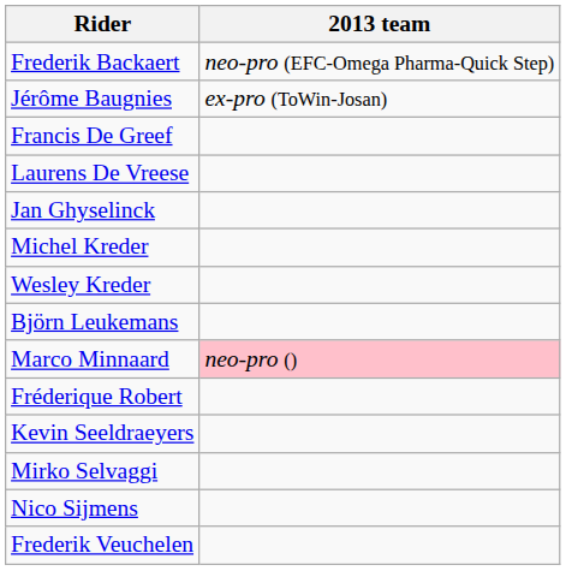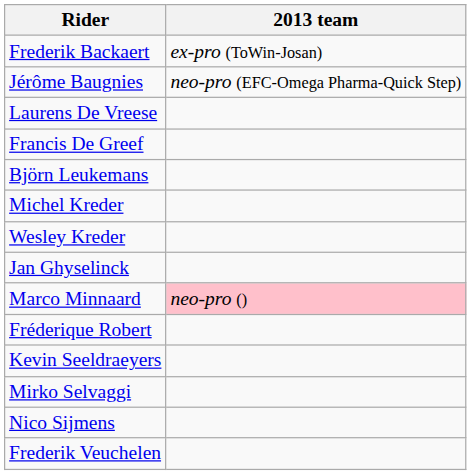 <table class="wikitable">
 <tr>
 <th>Rider</th>
 <th>2013 team</th>
 </tr>
 <tr>
 <td><a href='#'>Frederik Backaert</a></td>
+<td><em>ex-pro</em> <small>(ToWin-Josan)</small></td>
+</tr>
+<tr>
+<td><a href='#'>Jérôme Baugnies</a></td>
 <td><em>neo-pro</em> <small>(EFC-Omega Pharma-Quick Step)</small></td>
 </tr>
 <tr>
-<td><a href='#'>Jérôme Baugnies</a></td>
-<td><em>ex-pro</em> <small>(ToWin-Josan)</small></td>
+<td><a href='#'>Laurens De Vreese</a></td>
+<td></td>
 </tr>
 <tr>
 <td><a href='#'>Francis De Greef</a></td>
 <td></td>
 </tr>
 <tr>
-<td><a href='#'>Laurens De Vreese</a></td>
-<td></td>
-</tr>
-<tr>
-<td><a href='#'>Jan Ghyselinck</a></td>
+<td><a href='#'>Björn Leukemans</a></td>
 <td></td>
 </tr>
 <tr>
 <td><a href='#'>Michel Kreder</a></td>
 <td></td>
 </tr>
 <tr>
 <td><a href='#'>Wesley Kreder</a></td>
 <td></td>
 </tr>
 <tr>
-<td><a href='#'>Björn Leukemans</a></td>
+<td><a href='#'>Jan Ghyselinck</a></td>
 <td></td>
 </tr>
 <tr>
 <td><a href='#'>Marco Minnaard</a></td>
 <td style="background: pink;"><em>neo-pro</em> <small>()</small></td>
 </tr>
 <tr>
 <td><a href='#'>Fréderique Robert</a></td>
 <td></td>
 </tr>
 <tr>
 <td><a href='#'>Kevin Seeldraeyers</a></td>
 <td></td>
 </tr>
 <tr>
 <td><a href='#'>Mirko Selvaggi</a></td>
 <td></td>
 </tr>
 <tr>
 <td><a href='#'>Nico Sijmens</a></td>
 <td></td>
 </tr>
 <tr>
 <td><a href='#'>Frederik Veuchelen</a></td>
 <td></td>
 </tr>
 </table>
